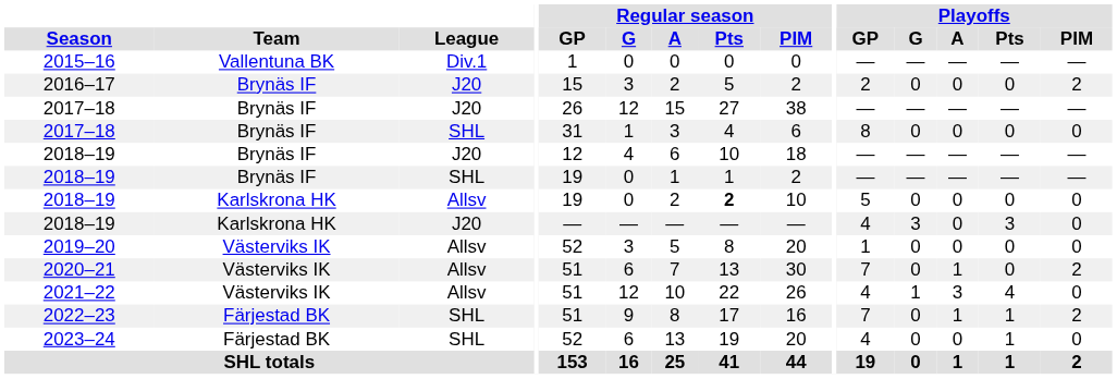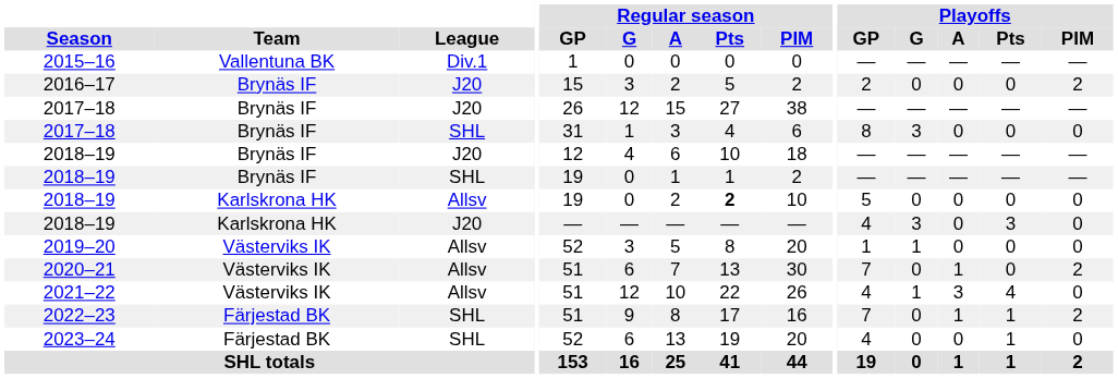 <table border="0" cellpadding="1" cellspacing="0" style="text-align:center; width:60em">
 <tr bgcolor="#e0e0e0">
 <th colspan="3" bgcolor="#ffffff"></th>
 <th rowspan="96" bgcolor="#ffffff"></th>
 <th colspan="5"><a href='#'>Regular season</a></th>
 <th rowspan="96" bgcolor="#ffffff"></th>
 <th colspan="5"><a href='#'>Playoffs</a></th>
 </tr>
 <tr bgcolor="#e0e0e0">
 <th><a href='#'>Season</a></th>
 <th>Team</th>
 <th>League</th>
 <th>GP</th>
 <th><a href='#'>G</a></th>
 <th><a href='#'>A</a></th>
 <th><a href='#'>Pts</a></th>
 <th><a href='#'>PIM</a></th>
 <th>GP</th>
 <th>G</th>
 <th>A</th>
 <th>Pts</th>
 <th>PIM</th>
 </tr>
 <tr>
 <td><a href='#'>2015–16</a></td>
 <td><a href='#'>Vallentuna BK</a></td>
 <td><a href='#'>Div.1</a></td>
 <td>1</td>
 <td>0</td>
 <td>0</td>
 <td>0</td>
 <td>0</td>
 <td>—</td>
 <td>—</td>
 <td>—</td>
 <td>—</td>
 <td>—</td>
 </tr>
 <tr bgcolor="#f0f0f0">
 <td>2016–17</td>
 <td><a href='#'>Brynäs IF</a></td>
 <td><a href='#'>J20</a></td>
 <td>15</td>
 <td>3</td>
 <td>2</td>
 <td>5</td>
 <td>2</td>
 <td>2</td>
 <td>0</td>
 <td>0</td>
 <td>0</td>
 <td>2</td>
 </tr>
 <tr>
 <td>2017–18</td>
 <td>Brynäs IF</td>
 <td>J20</td>
 <td>26</td>
 <td>12</td>
 <td>15</td>
 <td>27</td>
 <td>38</td>
 <td>—</td>
 <td>—</td>
 <td>—</td>
 <td>—</td>
 <td>—</td>
 </tr>
 <tr bgcolor="#f0f0f0">
 <td><a href='#'>2017–18</a></td>
 <td>Brynäs IF</td>
 <td><a href='#'>SHL</a></td>
 <td>31</td>
 <td>1</td>
 <td>3</td>
 <td>4</td>
 <td>6</td>
 <td>8</td>
-<td>0</td>
+<td>3</td>
 <td>0</td>
 <td>0</td>
 <td>0</td>
 </tr>
 <tr>
 <td>2018–19</td>
 <td>Brynäs IF</td>
 <td>J20</td>
 <td>12</td>
 <td>4</td>
 <td>6</td>
 <td>10</td>
 <td>18</td>
 <td>—</td>
 <td>—</td>
 <td>—</td>
 <td>—</td>
 <td>—</td>
 </tr>
 <tr bgcolor="#f0f0f0">
 <td><a href='#'>2018–19</a></td>
 <td>Brynäs IF</td>
 <td>SHL</td>
 <td>19</td>
 <td>0</td>
 <td>1</td>
 <td>1</td>
 <td>2</td>
 <td>—</td>
 <td>—</td>
 <td>—</td>
 <td>—</td>
 <td>—</td>
 </tr>
 <tr>
 <td><a href='#'>2018–19</a></td>
 <td><a href='#'>Karlskrona HK</a></td>
 <td><a href='#'>Allsv</a></td>
 <td>19</td>
 <td>0</td>
 <td>2</td>
 <td><strong>2</strong></td>
 <td>10</td>
 <td>5</td>
 <td>0</td>
 <td>0</td>
 <td>0</td>
 <td>0</td>
 </tr>
 <tr bgcolor="#f0f0f0">
 <td>2018–19</td>
 <td>Karlskrona HK</td>
 <td>J20</td>
 <td>—</td>
 <td>—</td>
 <td>—</td>
 <td>—</td>
 <td>—</td>
 <td>4</td>
 <td>3</td>
 <td>0</td>
 <td>3</td>
 <td>0</td>
 </tr>
 <tr>
 <td><a href='#'>2019–20</a></td>
 <td><a href='#'>Västerviks IK</a></td>
 <td>Allsv</td>
 <td>52</td>
 <td>3</td>
 <td>5</td>
 <td>8</td>
 <td>20</td>
 <td>1</td>
-<td>0</td>
+<td>1</td>
 <td>0</td>
 <td>0</td>
 <td>0</td>
 </tr>
 <tr bgcolor="#f0f0f0">
 <td><a href='#'>2020–21</a></td>
 <td>Västerviks IK</td>
 <td>Allsv</td>
 <td>51</td>
 <td>6</td>
 <td>7</td>
 <td>13</td>
 <td>30</td>
 <td>7</td>
 <td>0</td>
 <td>1</td>
 <td>0</td>
 <td>2</td>
 </tr>
 <tr>
 <td><a href='#'>2021–22</a></td>
 <td>Västerviks IK</td>
 <td>Allsv</td>
 <td>51</td>
 <td>12</td>
 <td>10</td>
 <td>22</td>
 <td>26</td>
 <td>4</td>
 <td>1</td>
 <td>3</td>
 <td>4</td>
 <td>0</td>
 </tr>
 <tr bgcolor="#f0f0f0">
 <td><a href='#'>2022–23</a></td>
 <td><a href='#'>Färjestad BK</a></td>
 <td>SHL</td>
 <td>51</td>
 <td>9</td>
 <td>8</td>
 <td>17</td>
 <td>16</td>
 <td>7</td>
 <td>0</td>
 <td>1</td>
 <td>1</td>
 <td>2</td>
 </tr>
 <tr>
 <td><a href='#'>2023–24</a></td>
 <td>Färjestad BK</td>
 <td>SHL</td>
 <td>52</td>
 <td>6</td>
 <td>13</td>
 <td>19</td>
 <td>20</td>
 <td>4</td>
 <td>0</td>
 <td>0</td>
 <td>1</td>
 <td>0</td>
 </tr>
 <tr bgcolor="#e0e0e0">
 <th colspan="3">SHL totals</th>
 <th>153</th>
 <th>16</th>
 <th>25</th>
 <th>41</th>
 <th>44</th>
 <th>19</th>
 <th>0</th>
 <th>1</th>
 <th>1</th>
 <th>2</th>
 </tr>
 </table>
